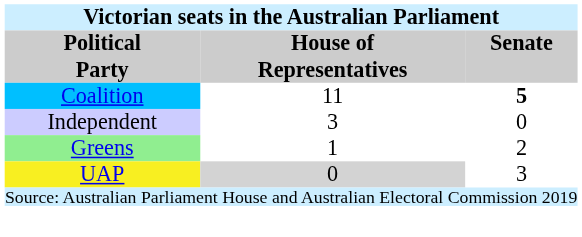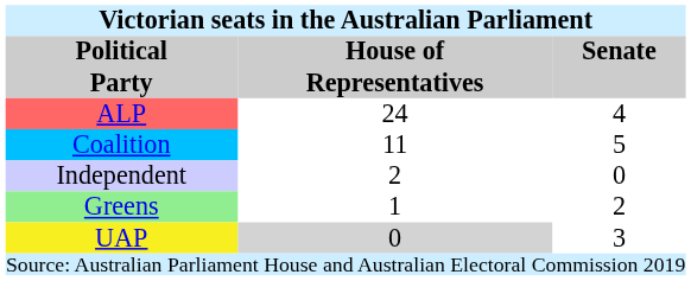 <table class="toccolours" cellpadding="0" cellspacing="0" style="float:right; margin-right:.5em; margin-top:.4em; margin-left:0.5em; font-size:90%;">
 <tr>
 <th colspan="3" style="background:#cef; text-align:center;">Victorian seats in the Australian Parliament</th>
 </tr>
 <tr style="background:#ccc; vertical-align:top;">
 <th>Political<br>Party</th>
 <th>House of<br>Representatives</th>
 <th>Senate</th>
 </tr>
 <tr>
+<td style="text-align:center; background:#f66;"><a href='#'>ALP</a></td>
+<td style="text-align:center;">24</td>
+<td style="text-align:center;">4</td>
+</tr>
+<tr>
 <td style="text-align:center; background:#00bfff;"><a href='#'>Coalition</a></td>
 <td style="text-align:center;">11</td>
-<td style="text-align:center;"><strong>5</strong></td>
+<td style="text-align:center;">5</td>
 </tr>
 <tr>
 <td style="text-align:center; background:#ccf;">Independent</td>
-<td style="text-align:center;">3</td>
+<td style="text-align:center;">2</td>
 <td style="text-align:center;">0</td>
 </tr>
 <tr>
 <td style="text-align:center; background:#90ee90;"><a href='#'>Greens</a></td>
 <td style="text-align:center;">1</td>
 <td style="text-align:center;">2</td>
 </tr>
 <tr>
 <td style="text-align:center; background:#f8ef21;"><a href='#'>UAP</a></td>
 <td style="background: lightgrey; text-align:center;">0</td>
 <td style="text-align:center;">3</td>
 </tr>
 <tr>
 <td colspan="3" style="font-size:80%; background:#cef; text-align:center;">Source: Australian Parliament House and Australian Electoral Commission 2019</td>
 </tr>
 </table>
